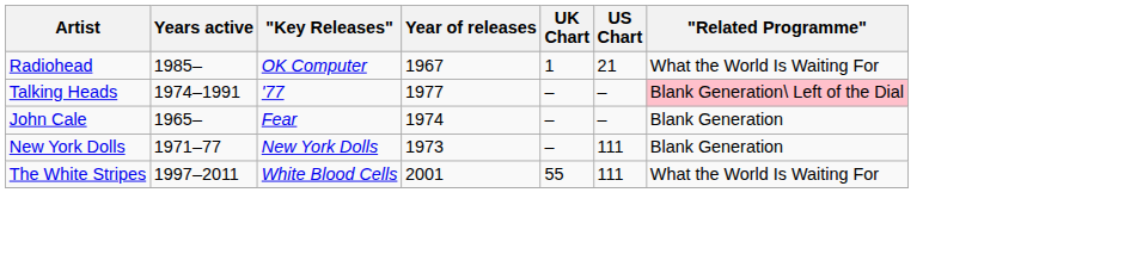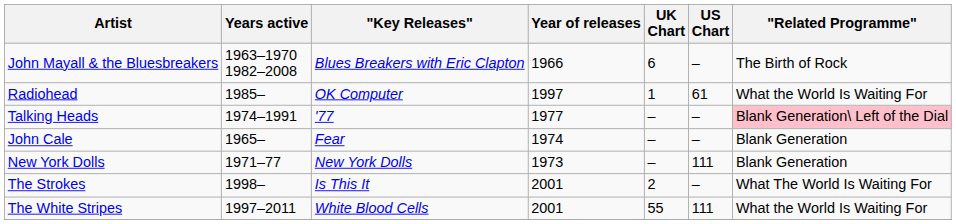 <table class="wikitable sortable">
 <tr bgcolor="#CCCCCC">
 <th>Artist</th>
 <th>Years active</th>
 <th>"Key Releases"</th>
 <th>Year of releases</th>
 <th>UK<br>Chart</th>
 <th>US<br>Chart</th>
 <th>"Related Programme"</th>
 </tr>
 <tr>
+<td><a href='#'>John Mayall & the Bluesbreakers</a></td>
+<td>1963–1970<br>1982–2008</td>
+<td><em><a href='#'>Blues Breakers with Eric Clapton</a></em></td>
+<td>1966</td>
+<td>6</td>
+<td>–</td>
+<td>The Birth of Rock</td>
+</tr>
+<tr>
 <td><a href='#'>Radiohead</a></td>
 <td>1985–</td>
 <td><em><a href='#'>OK Computer</a></em></td>
-<td>1967</td>
+<td>1997</td>
 <td>1</td>
-<td>21</td>
+<td>61</td>
 <td>What the World Is Waiting For</td>
 </tr>
 <tr>
 <td><a href='#'>Talking Heads</a></td>
 <td>1974–1991</td>
 <td><em><a href='#'>'77</a></em></td>
 <td>1977</td>
 <td>–</td>
 <td>–</td>
 <td style="background: pink;">Blank Generation\ Left of the Dial</td>
 </tr>
 <tr>
 <td><a href='#'>John Cale</a></td>
 <td>1965–</td>
 <td><em><a href='#'>Fear</a></em></td>
 <td>1974</td>
 <td>–</td>
 <td>–</td>
 <td>Blank Generation</td>
 </tr>
 <tr>
 <td><a href='#'>New York Dolls</a></td>
 <td>1971–77</td>
 <td><em><a href='#'>New York Dolls</a></em></td>
 <td>1973</td>
 <td>–</td>
 <td>111</td>
 <td>Blank Generation</td>
 </tr>
 <tr>
+<td><a href='#'>The Strokes</a></td>
+<td>1998–</td>
+<td><em><a href='#'>Is This It</a></em></td>
+<td>2001</td>
+<td>2</td>
+<td>–</td>
+<td>What The World Is Waiting For</td>
+</tr>
+<tr>
 <td><a href='#'>The White Stripes</a></td>
 <td>1997–2011</td>
 <td><em><a href='#'>White Blood Cells</a></em></td>
 <td>2001</td>
 <td>55</td>
 <td>111</td>
 <td>What the World Is Waiting For</td>
 </tr>
 <tr>
 </tr>
 </table>
